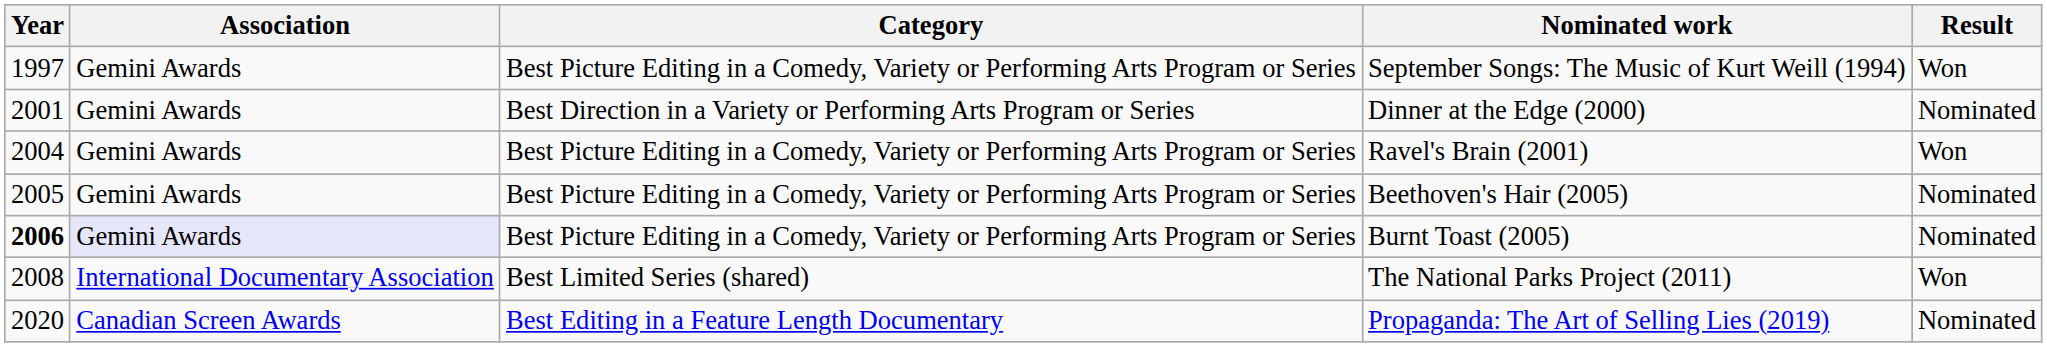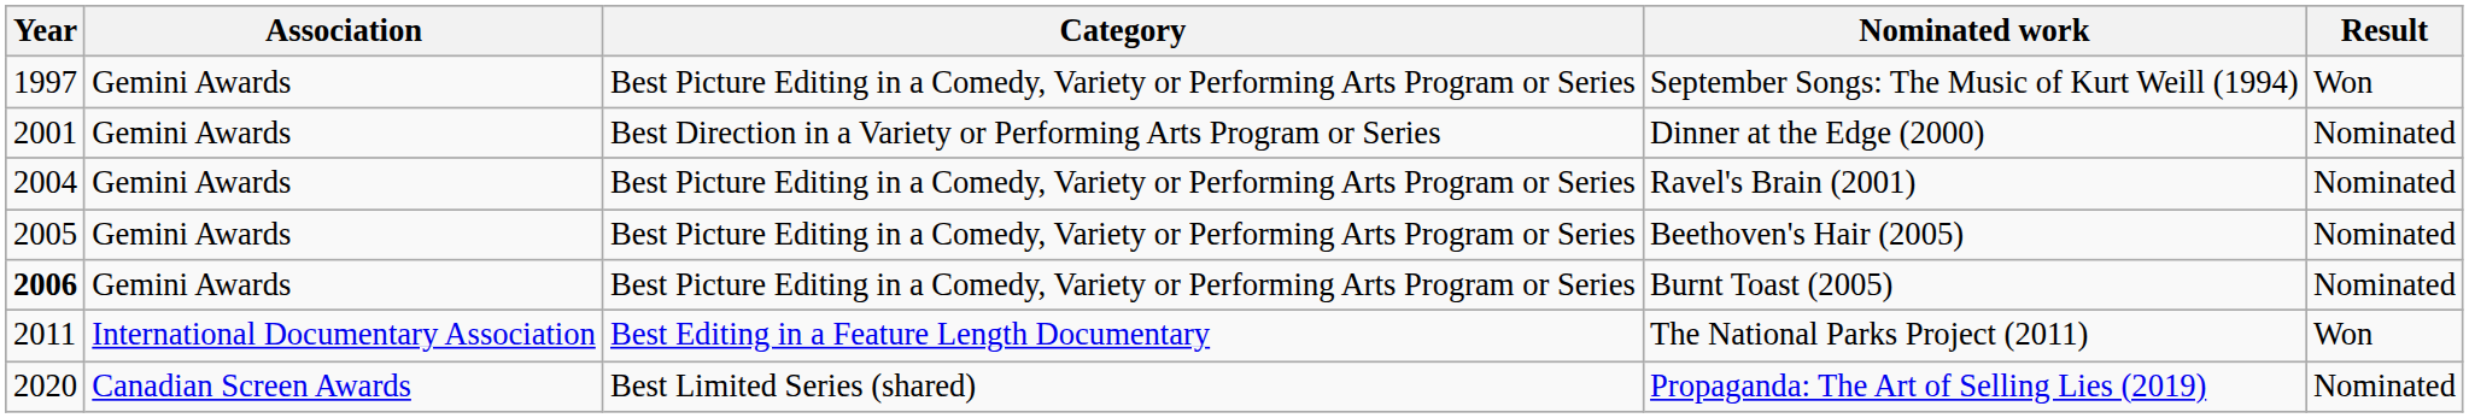 <table class="wikitable mw-collapsible">
 <tr>
 <th>Year</th>
 <th>Association</th>
 <th>Category</th>
 <th>Nominated work</th>
 <th>Result</th>
 </tr>
 <tr>
 <td>1997</td>
 <td>Gemini Awards</td>
 <td>Best Picture Editing in a Comedy, Variety or Performing Arts Program or Series</td>
 <td>September Songs: The Music of Kurt Weill (1994)</td>
 <td>Won</td>
 </tr>
 <tr>
 <td>2001</td>
 <td>Gemini Awards</td>
 <td>Best Direction in a Variety or Performing Arts Program or Series</td>
 <td>Dinner at the Edge (2000)</td>
 <td>Nominated</td>
 </tr>
 <tr>
 <td>2004</td>
 <td>Gemini Awards</td>
 <td>Best Picture Editing in a Comedy, Variety or Performing Arts Program or Series</td>
 <td>Ravel's Brain (2001)</td>
-<td>Won</td>
+<td>Nominated</td>
 </tr>
 <tr>
 <td>2005</td>
 <td>Gemini Awards</td>
 <td>Best Picture Editing in a Comedy, Variety or Performing Arts Program or Series</td>
 <td>Beethoven's Hair (2005)</td>
 <td>Nominated</td>
 </tr>
 <tr>
 <td><strong>2006</strong></td>
-<td style="background: lavender;">Gemini Awards</td>
+<td>Gemini Awards</td>
 <td>Best Picture Editing in a Comedy, Variety or Performing Arts Program or Series</td>
 <td>Burnt Toast (2005)</td>
 <td>Nominated</td>
 </tr>
 <tr>
-<td>2008</td>
+<td>2011</td>
 <td><a href='#'>International Documentary Association</a></td>
-<td>Best Limited Series (shared)</td>
+<td><a href='#'>Best Editing in a Feature Length Documentary</a></td>
 <td>The National Parks Project (2011)</td>
 <td>Won</td>
 </tr>
 <tr>
 <td>2020</td>
 <td><a href='#'>Canadian Screen Awards</a></td>
-<td><a href='#'>Best Editing in a Feature Length Documentary</a></td>
+<td>Best Limited Series (shared)</td>
 <td><a href='#'>Propaganda: The Art of Selling Lies (2019)</a></td>
 <td>Nominated</td>
 </tr>
 </table>
